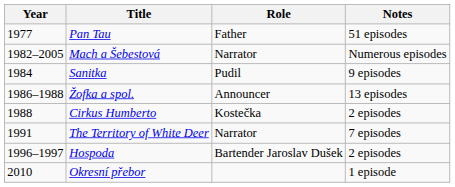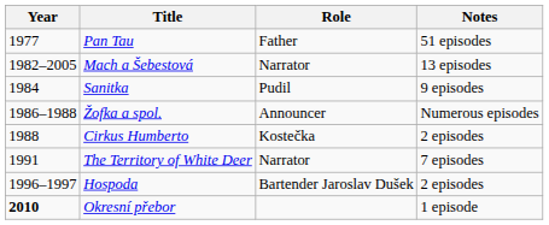 <table class="wikitable sortable">
 <tr>
 <th>Year</th>
 <th>Title</th>
 <th>Role</th>
 <th class="unsortable">Notes</th>
 </tr>
 <tr>
 <td>1977</td>
 <td><em><a href='#'>Pan Tau</a></em></td>
 <td>Father</td>
 <td>51 episodes</td>
 </tr>
 <tr>
 <td>1982–2005</td>
 <td><em><a href='#'>Mach a Šebestová</a></em></td>
 <td>Narrator</td>
-<td>Numerous episodes</td>
+<td>13 episodes</td>
 </tr>
 <tr>
 <td>1984</td>
 <td><em><a href='#'>Sanitka</a></em></td>
 <td>Pudil</td>
 <td>9 episodes</td>
 </tr>
 <tr>
 <td>1986–1988</td>
 <td><em><a href='#'>Žofka a spol.</a></em></td>
 <td>Announcer</td>
-<td>13 episodes</td>
+<td>Numerous episodes</td>
 </tr>
 <tr>
 <td>1988</td>
 <td><em><a href='#'>Cirkus Humberto</a></em></td>
 <td>Kostečka</td>
 <td>2 episodes</td>
 </tr>
 <tr>
 <td>1991</td>
 <td><em><a href='#'>The Territory of White Deer</a></em></td>
 <td>Narrator</td>
 <td>7 episodes</td>
 </tr>
 <tr>
 <td>1996–1997</td>
 <td><em><a href='#'>Hospoda</a></em></td>
 <td>Bartender Jaroslav Dušek</td>
 <td>2 episodes</td>
 </tr>
 <tr>
-<td>2010</td>
+<td><strong>2010</strong></td>
 <td><em><a href='#'>Okresní přebor</a></em></td>
 <td></td>
 <td>1 episode</td>
 </tr>
 </table>
